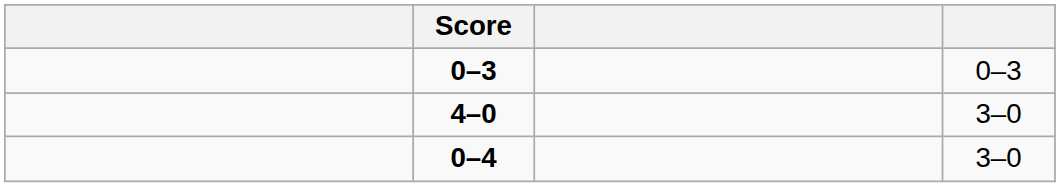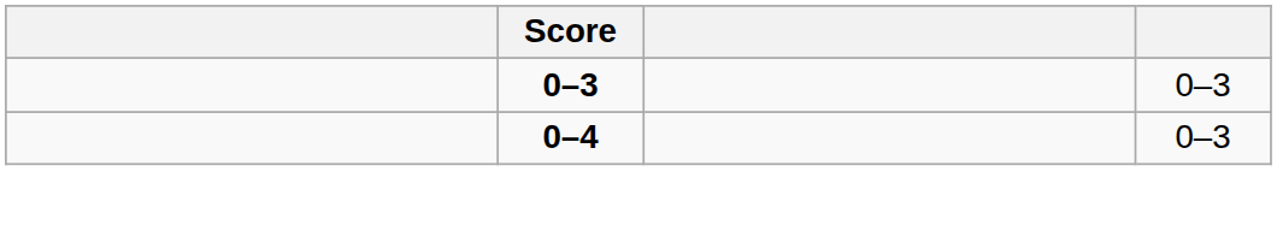 <table class="wikitable" style="text-align: center; ">
 <tr>
 <th align="right" width="270"></th>
 <th width="65">Score</th>
 <th align="left" width="270"></th>
 <th width="65"></th>
 </tr>
 <tr>
 <td align="left"></td>
 <td><strong>0–3</strong></td>
 <td align="left"><strong></strong></td>
 <td>0–3 <strong></strong></td>
 </tr>
 <tr>
-<td align="left"><strong></strong></td>
-<td><strong>4–0</strong></td>
-<td align="left"></td>
-<td>3–0 <strong></strong></td>
-</tr>
-<tr>
 <td align="left"></td>
 <td><strong>0–4</strong></td>
 <td align="left"><strong></strong></td>
-<td>3–0 <strong></strong></td>
+<td>0–3 <strong></strong></td>
 </tr>
 </table>
